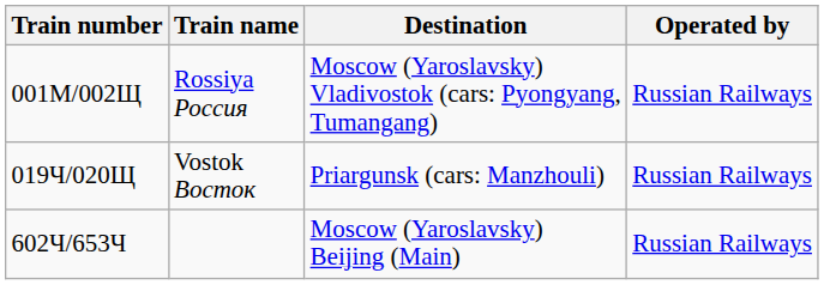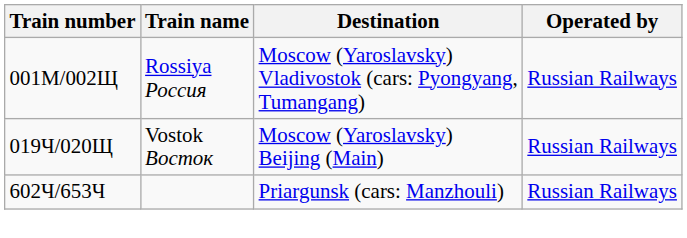 <table class="wikitable">
 <tr>
 <th>Train number</th>
 <th>Train name</th>
 <th>Destination</th>
 <th>Operated by</th>
 </tr>
 <tr>
 <td>001М/002Щ</td>
 <td><a href='#'>Rossiya</a> <br><em>Россия</em></td>
 <td> <a href='#'>Moscow</a> (<a href='#'>Yaroslavsky</a>)<br> <a href='#'>Vladivostok</a> (cars:  <a href='#'>Pyongyang</a>,<br> <a href='#'>Tumangang</a>)</td>
 <td> <a href='#'>Russian Railways</a></td>
 </tr>
 <tr>
 <td>019Ч/020Щ</td>
 <td>Vostok <br><em>Восток</em></td>
-<td> <a href='#'>Priargunsk</a> (cars:  <a href='#'>Manzhouli</a>)</td>
+<td> <a href='#'>Moscow</a> (<a href='#'>Yaroslavsky</a>)<br> <a href='#'>Beijing</a> (<a href='#'>Main</a>)</td>
 <td> <a href='#'>Russian Railways</a></td>
 </tr>
 <tr>
 <td>602Ч/653Ч</td>
 <td></td>
-<td> <a href='#'>Moscow</a> (<a href='#'>Yaroslavsky</a>)<br> <a href='#'>Beijing</a> (<a href='#'>Main</a>)</td>
+<td> <a href='#'>Priargunsk</a> (cars:  <a href='#'>Manzhouli</a>)</td>
 <td> <a href='#'>Russian Railways</a></td>
 </tr>
 </table>
